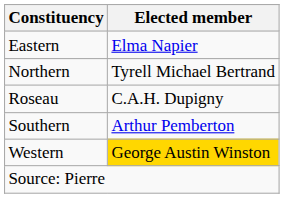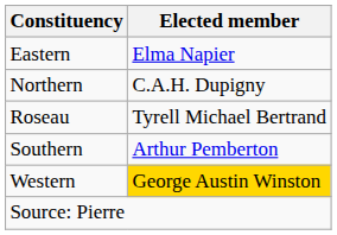 <table class=wikitable>
 <tr>
 <th>Constituency</th>
 <th>Elected member</th>
 </tr>
 <tr>
 <td>Eastern</td>
 <td><a href='#'>Elma Napier</a></td>
 </tr>
 <tr>
 <td>Northern</td>
-<td>Tyrell Michael Bertrand</td>
+<td>C.A.H. Dupigny</td>
 </tr>
 <tr>
 <td>Roseau</td>
-<td>C.A.H. Dupigny</td>
+<td>Tyrell Michael Bertrand</td>
 </tr>
 <tr>
 <td>Southern</td>
 <td><a href='#'>Arthur Pemberton</a></td>
 </tr>
 <tr>
 <td>Western</td>
 <td style="background: gold;">George Austin Winston</td>
 </tr>
 <tr>
 <td colspan=2>Source: Pierre</td>
 </tr>
 </table>
